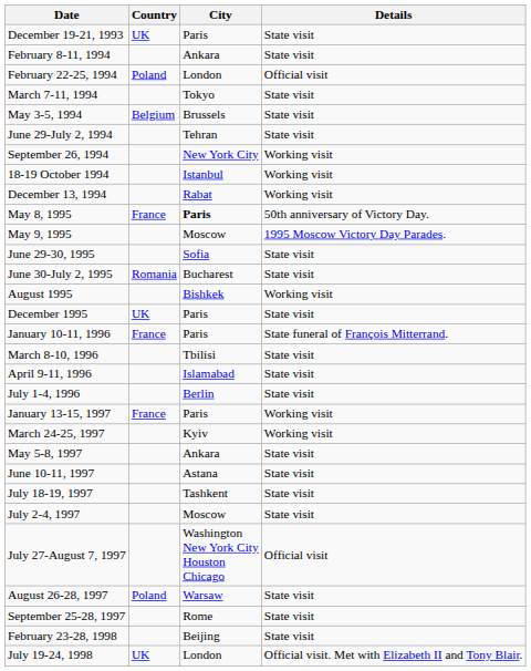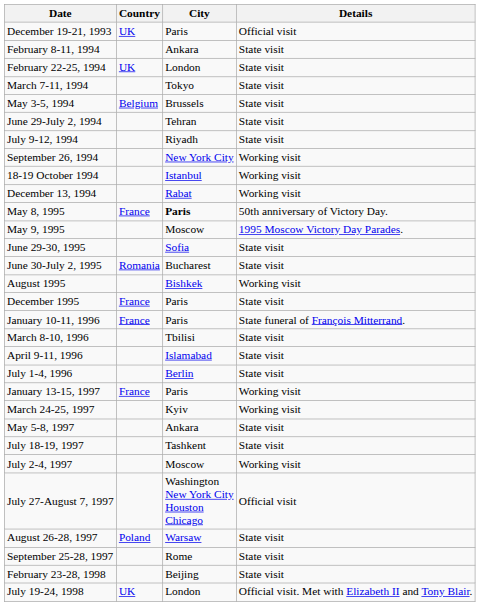 <table class="wikitable">
 <tr>
 <th>Date</th>
 <th>Country</th>
 <th>City</th>
 <th>Details</th>
 </tr>
 <tr>
 <td>December 19-21, 1993</td>
 <td> <a href='#'>UK</a></td>
 <td>Paris</td>
-<td>State visit</td>
+<td>Official visit</td>
 </tr>
 <tr>
 <td>February 8-11, 1994</td>
 <td></td>
 <td>Ankara</td>
 <td>State visit</td>
 </tr>
 <tr>
 <td>February 22-25, 1994</td>
-<td> <a href='#'>Poland</a></td>
+<td> <a href='#'>UK</a></td>
 <td>London</td>
-<td>Official visit</td>
+<td>State visit</td>
 </tr>
 <tr>
 <td>March 7-11, 1994</td>
 <td></td>
 <td>Tokyo</td>
 <td>State visit</td>
 </tr>
 <tr>
 <td>May 3-5, 1994</td>
 <td> <a href='#'>Belgium</a></td>
 <td>Brussels</td>
 <td>State visit</td>
 </tr>
 <tr>
 <td>June 29-July 2, 1994</td>
 <td></td>
 <td>Tehran</td>
+<td>State visit</td>
+</tr>
+<tr>
+<td>July 9-12, 1994</td>
+<td></td>
+<td>Riyadh</td>
 <td>State visit</td>
 </tr>
 <tr>
 <td>September 26, 1994</td>
 <td></td>
 <td><a href='#'>New York City</a></td>
 <td>Working visit</td>
 </tr>
 <tr>
 <td>18-19 October 1994</td>
 <td></td>
 <td><a href='#'>Istanbul</a></td>
 <td>Working visit</td>
 </tr>
 <tr>
 <td>December 13, 1994</td>
 <td></td>
 <td><a href='#'>Rabat</a></td>
 <td>Working visit</td>
 </tr>
 <tr>
 <td>May 8, 1995</td>
 <td> <a href='#'>France</a></td>
 <td><strong>Paris</strong></td>
 <td>50th anniversary of Victory Day.</td>
 </tr>
 <tr>
 <td>May 9, 1995</td>
 <td></td>
 <td>Moscow</td>
 <td><a href='#'>1995 Moscow Victory Day Parades</a>.</td>
 </tr>
 <tr>
 <td>June 29-30, 1995</td>
 <td></td>
 <td><a href='#'>Sofia</a></td>
 <td>State visit</td>
 </tr>
 <tr>
 <td>June 30-July 2, 1995</td>
 <td> <a href='#'>Romania</a></td>
 <td>Bucharest</td>
 <td>State visit</td>
 </tr>
 <tr>
 <td>August 1995</td>
 <td></td>
 <td><a href='#'>Bishkek</a></td>
 <td>Working visit</td>
 </tr>
 <tr>
 <td>December 1995</td>
-<td> <a href='#'>UK</a></td>
+<td> <a href='#'>France</a></td>
 <td>Paris</td>
 <td>State visit</td>
 </tr>
 <tr>
 <td>January 10-11, 1996</td>
 <td> <a href='#'>France</a></td>
 <td>Paris</td>
 <td>State funeral of <a href='#'>François Mitterrand</a>.</td>
 </tr>
 <tr>
 <td>March 8-10, 1996</td>
 <td></td>
 <td>Tbilisi</td>
 <td>State visit</td>
 </tr>
 <tr>
 <td>April 9-11, 1996</td>
 <td></td>
 <td><a href='#'>Islamabad</a></td>
 <td>State visit</td>
 </tr>
 <tr>
 <td>July 1-4, 1996</td>
 <td></td>
 <td><a href='#'>Berlin</a></td>
 <td>State visit</td>
 </tr>
 <tr>
 <td>January 13-15, 1997</td>
 <td> <a href='#'>France</a></td>
 <td>Paris</td>
 <td>Working visit</td>
 </tr>
 <tr>
 <td>March 24-25, 1997</td>
 <td></td>
 <td>Kyiv</td>
 <td>Working visit</td>
 </tr>
 <tr>
 <td>May 5-8, 1997</td>
 <td></td>
 <td>Ankara</td>
 <td>State visit</td>
 </tr>
 <tr>
-<td>June 10-11, 1997</td>
-<td></td>
-<td>Astana</td>
-<td>State visit</td>
-</tr>
-<tr>
 <td>July 18-19, 1997</td>
 <td></td>
 <td>Tashkent</td>
 <td>State visit</td>
 </tr>
 <tr>
 <td>July 2-4, 1997</td>
 <td></td>
 <td>Moscow</td>
-<td>State visit</td>
+<td>Working visit</td>
 </tr>
 <tr>
 <td>July 27-August 7, 1997</td>
 <td></td>
 <td>Washington<br><a href='#'>New York City</a><br><a href='#'>Houston</a><br><a href='#'>Chicago</a></td>
 <td>Official visit</td>
 </tr>
 <tr>
 <td>August 26-28, 1997</td>
 <td> <a href='#'>Poland</a></td>
 <td><a href='#'>Warsaw</a></td>
 <td>State visit</td>
 </tr>
 <tr>
 <td>September 25-28, 1997</td>
 <td></td>
 <td>Rome</td>
 <td>State visit</td>
 </tr>
 <tr>
 <td>February 23-28, 1998</td>
 <td></td>
 <td>Beijing</td>
 <td>State visit</td>
 </tr>
 <tr>
 <td>July 19-24, 1998</td>
 <td> <a href='#'>UK</a></td>
 <td>London</td>
 <td>Official visit. Met with <a href='#'>Elizabeth II</a> and <a href='#'>Tony Blair</a>.</td>
 </tr>
 </table>
